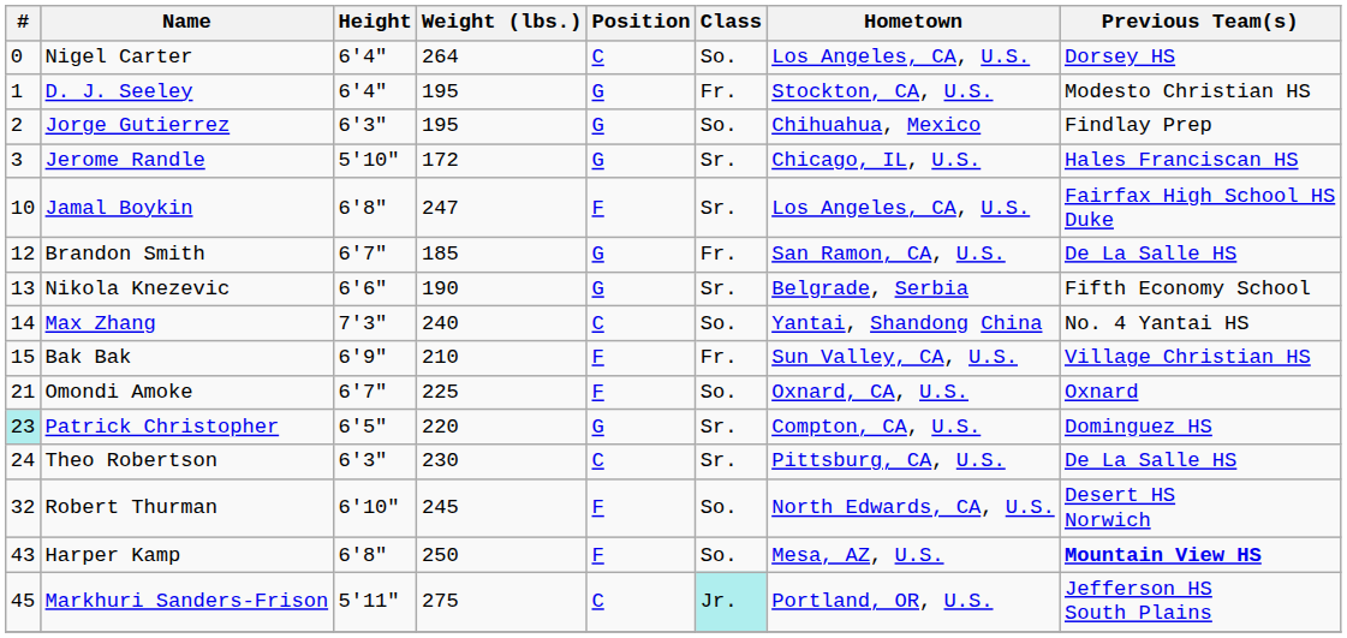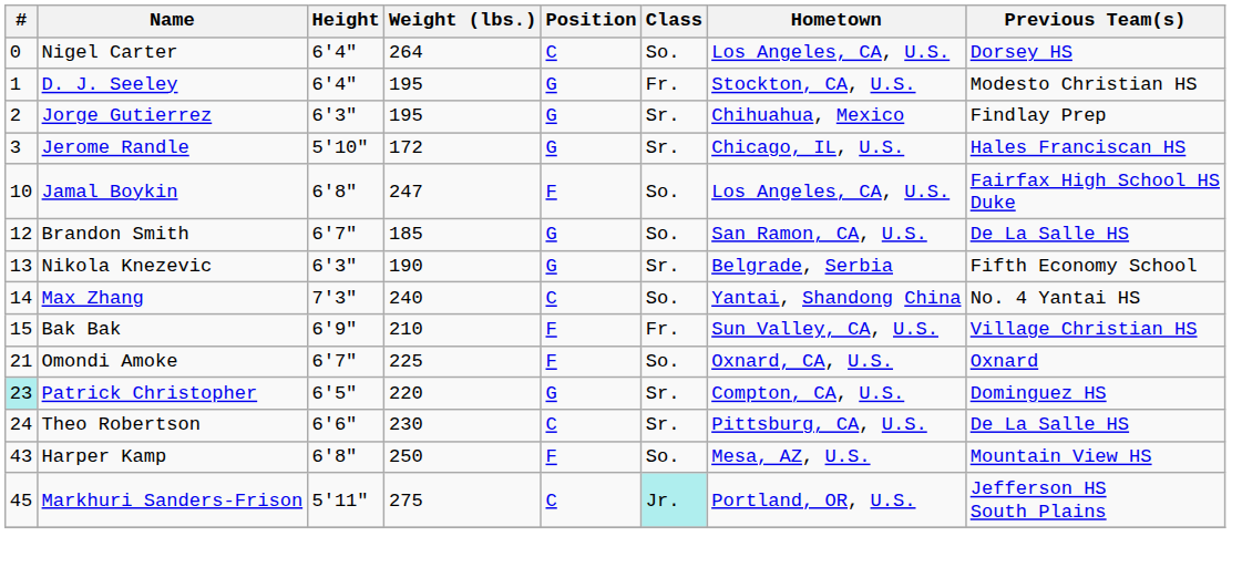 <table class="wikitable" style="font-size: 90%">
 <tr>
 <th>#</th>
 <th>Name</th>
 <th>Height</th>
 <th>Weight (lbs.)</th>
 <th>Position</th>
 <th>Class</th>
 <th>Hometown</th>
 <th>Previous Team(s)</th>
 </tr>
 <tr>
 <td>0</td>
 <td>Nigel Carter</td>
 <td>6'4"</td>
 <td>264</td>
 <td><a href='#'>C</a></td>
 <td>So.</td>
 <td><a href='#'>Los Angeles, CA</a>, <a href='#'>U.S.</a></td>
 <td><a href='#'>Dorsey HS</a></td>
 </tr>
 <tr>
 <td>1</td>
 <td><a href='#'>D. J. Seeley</a></td>
 <td>6'4"</td>
 <td>195</td>
 <td><a href='#'>G</a></td>
 <td>Fr.</td>
 <td><a href='#'>Stockton, CA</a>, <a href='#'>U.S.</a></td>
 <td>Modesto Christian HS</td>
 </tr>
 <tr>
 <td>2</td>
 <td><a href='#'>Jorge Gutierrez</a></td>
 <td>6'3"</td>
 <td>195</td>
 <td><a href='#'>G</a></td>
-<td>So.</td>
+<td>Sr.</td>
 <td><a href='#'>Chihuahua</a>, <a href='#'>Mexico</a></td>
 <td>Findlay Prep</td>
 </tr>
 <tr>
 <td>3</td>
 <td><a href='#'>Jerome Randle</a></td>
 <td>5'10"</td>
 <td>172</td>
 <td><a href='#'>G</a></td>
 <td>Sr.</td>
 <td><a href='#'>Chicago, IL</a>, <a href='#'>U.S.</a></td>
 <td><a href='#'>Hales Franciscan HS</a></td>
 </tr>
 <tr>
 <td>10</td>
 <td><a href='#'>Jamal Boykin</a></td>
 <td>6'8"</td>
 <td>247</td>
 <td><a href='#'>F</a></td>
-<td>Sr.</td>
+<td>So.</td>
 <td><a href='#'>Los Angeles, CA</a>, <a href='#'>U.S.</a></td>
 <td><a href='#'>Fairfax High School HS</a><br><a href='#'>Duke</a></td>
 </tr>
 <tr>
 <td>12</td>
 <td>Brandon Smith</td>
 <td>6'7"</td>
 <td>185</td>
 <td><a href='#'>G</a></td>
-<td>Fr.</td>
+<td>So.</td>
 <td><a href='#'>San Ramon, CA</a>, <a href='#'>U.S.</a></td>
 <td><a href='#'>De La Salle HS</a></td>
 </tr>
 <tr>
 <td>13</td>
 <td>Nikola Knezevic</td>
-<td>6'6"</td>
+<td>6'3"</td>
 <td>190</td>
 <td><a href='#'>G</a></td>
 <td>Sr.</td>
 <td><a href='#'>Belgrade</a>, <a href='#'>Serbia</a></td>
 <td>Fifth Economy School</td>
 </tr>
 <tr>
 <td>14</td>
 <td><a href='#'>Max Zhang</a></td>
 <td>7'3"</td>
 <td>240</td>
 <td><a href='#'>C</a></td>
 <td>So.</td>
 <td><a href='#'>Yantai</a>, <a href='#'>Shandong</a> <a href='#'>China</a></td>
 <td>No. 4 Yantai HS</td>
 </tr>
 <tr>
 <td>15</td>
 <td>Bak Bak</td>
 <td>6'9"</td>
 <td>210</td>
 <td><a href='#'>F</a></td>
 <td>Fr.</td>
 <td><a href='#'>Sun Valley, CA</a>, <a href='#'>U.S.</a></td>
 <td><a href='#'>Village Christian HS</a></td>
 </tr>
 <tr>
 <td>21</td>
 <td>Omondi Amoke</td>
 <td>6'7"</td>
 <td>225</td>
 <td><a href='#'>F</a></td>
 <td>So.</td>
 <td><a href='#'>Oxnard, CA</a>, <a href='#'>U.S.</a></td>
 <td><a href='#'>Oxnard</a></td>
 </tr>
 <tr>
 <td style="background: paleturquoise;">23</td>
 <td><a href='#'>Patrick Christopher</a></td>
 <td>6'5"</td>
 <td>220</td>
 <td><a href='#'>G</a></td>
 <td>Sr.</td>
 <td><a href='#'>Compton, CA</a>, <a href='#'>U.S.</a></td>
 <td><a href='#'>Dominguez HS</a></td>
 </tr>
 <tr>
 <td>24</td>
 <td>Theo Robertson</td>
-<td>6'3"</td>
+<td>6'6"</td>
 <td>230</td>
 <td><a href='#'>C</a></td>
 <td>Sr.</td>
 <td><a href='#'>Pittsburg, CA</a>, <a href='#'>U.S.</a></td>
 <td><a href='#'>De La Salle HS</a></td>
-</tr>
-<tr>
-<td>32</td>
-<td>Robert Thurman</td>
-<td>6'10"</td>
-<td>245</td>
-<td><a href='#'>F</a></td>
-<td>So.</td>
-<td><a href='#'>North Edwards, CA</a>, <a href='#'>U.S.</a></td>
-<td><a href='#'>Desert HS</a><br><a href='#'>Norwich</a></td>
 </tr>
 <tr>
 <td>43</td>
 <td>Harper Kamp</td>
 <td>6'8"</td>
 <td>250</td>
 <td><a href='#'>F</a></td>
 <td>So.</td>
 <td><a href='#'>Mesa, AZ</a>, <a href='#'>U.S.</a></td>
-<td><strong><a href='#'>Mountain View HS</a></strong></td>
+<td><a href='#'>Mountain View HS</a></td>
 </tr>
 <tr>
 <td>45</td>
 <td><a href='#'>Markhuri Sanders-Frison</a></td>
 <td>5'11"</td>
 <td>275</td>
 <td><a href='#'>C</a></td>
 <td style="background: paleturquoise;">Jr.</td>
 <td><a href='#'>Portland, OR</a>, <a href='#'>U.S.</a></td>
 <td><a href='#'>Jefferson HS</a><br><a href='#'>South Plains</a></td>
 </tr>
 <tr>
 </tr>
 </table>
